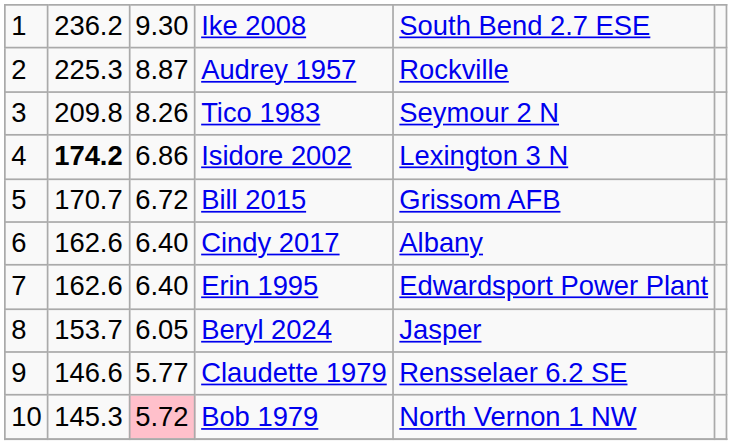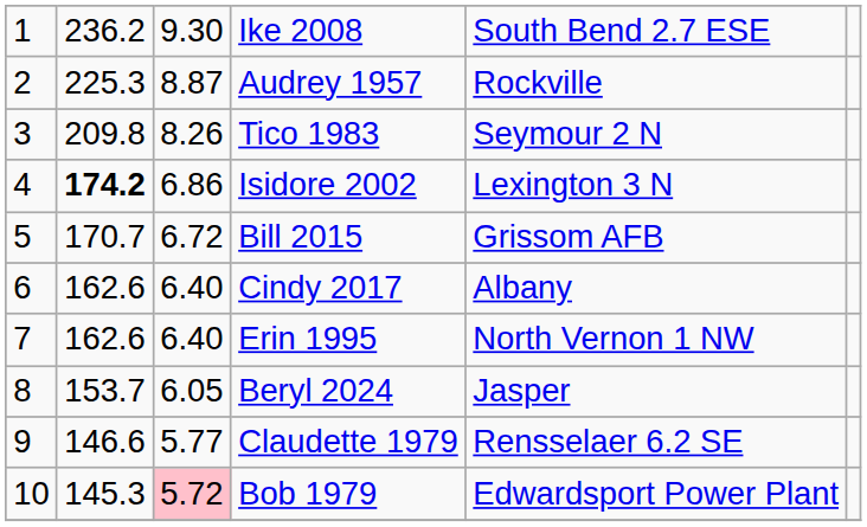 <table class="wikitable">
 <tr>
 <td>1</td>
 <td>236.2</td>
 <td>9.30</td>
 <td><a href='#'>Ike 2008</a></td>
 <td><a href='#'>South Bend 2.7 ESE</a></td>
 <td></td>
 </tr>
 <tr>
 <td>2</td>
 <td>225.3</td>
 <td>8.87</td>
 <td><a href='#'>Audrey 1957</a></td>
 <td><a href='#'>Rockville</a></td>
 <td></td>
 </tr>
 <tr>
 <td>3</td>
 <td>209.8</td>
 <td>8.26</td>
 <td><a href='#'>Tico 1983</a></td>
 <td><a href='#'>Seymour 2 N</a></td>
 <td></td>
 </tr>
 <tr>
 <td>4</td>
 <td><strong>174.2</strong></td>
 <td>6.86</td>
 <td><a href='#'>Isidore 2002</a></td>
 <td><a href='#'>Lexington 3 N</a></td>
 <td></td>
 </tr>
 <tr>
 <td>5</td>
 <td>170.7</td>
 <td>6.72</td>
 <td><a href='#'>Bill 2015</a></td>
 <td><a href='#'>Grissom AFB</a></td>
 <td></td>
 </tr>
 <tr>
 <td>6</td>
 <td>162.6</td>
 <td>6.40</td>
 <td><a href='#'>Cindy 2017</a></td>
 <td><a href='#'>Albany</a></td>
 <td></td>
 </tr>
 <tr>
 <td>7</td>
 <td>162.6</td>
 <td>6.40</td>
 <td><a href='#'>Erin 1995</a></td>
-<td><a href='#'>Edwardsport Power Plant</a></td>
+<td><a href='#'>North Vernon 1 NW</a></td>
 <td></td>
 </tr>
 <tr>
 <td>8</td>
 <td>153.7</td>
 <td>6.05</td>
 <td><a href='#'>Beryl 2024</a></td>
 <td><a href='#'>Jasper</a></td>
 <td></td>
 </tr>
 <tr>
 <td>9</td>
 <td>146.6</td>
 <td>5.77</td>
 <td><a href='#'>Claudette 1979</a></td>
 <td><a href='#'>Rensselaer 6.2 SE</a></td>
 <td></td>
 </tr>
 <tr>
 <td>10</td>
 <td>145.3</td>
 <td style="background: pink;">5.72</td>
 <td><a href='#'>Bob 1979</a></td>
-<td><a href='#'>North Vernon 1 NW</a></td>
+<td><a href='#'>Edwardsport Power Plant</a></td>
 <td></td>
 </tr>
 <tr>
 </tr>
 </table>
